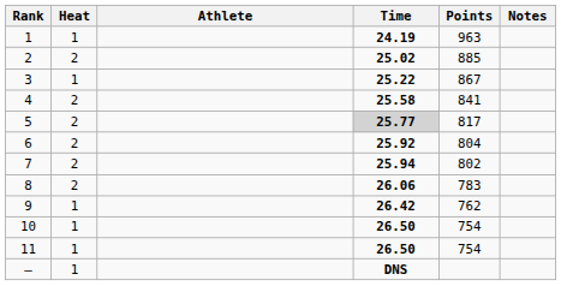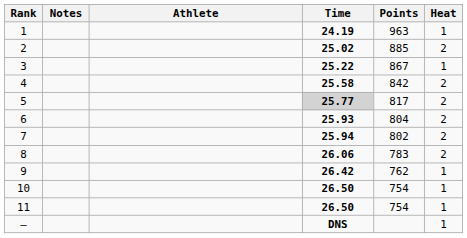 <table class="wikitable" style="text-align:center">
 <tr>
 <th width=40>Rank</th>
-<th width=40>Heat</th>
+<th width=50>Notes</th>
 <th width=250>Athlete</th>
 <th width=80>Time</th>
 <th width=55>Points</th>
-<th width=50>Notes</th>
+<th width=40>Heat</th>
 </tr>
 <tr>
 <td>1</td>
-<td>1</td>
+<td></td>
 <td align="left"></td>
 <td><strong>24.19</strong></td>
 <td>963</td>
-<td></td>
+<td>1</td>
 </tr>
 <tr>
 <td>2</td>
-<td>2</td>
+<td></td>
 <td align="left"></td>
 <td><strong>25.02</strong></td>
 <td>885</td>
-<td></td>
+<td>2</td>
 </tr>
 <tr>
 <td>3</td>
-<td>1</td>
+<td></td>
 <td align="left"></td>
 <td><strong>25.22</strong></td>
 <td>867</td>
-<td></td>
+<td>1</td>
 </tr>
 <tr>
 <td>4</td>
-<td>2</td>
+<td></td>
 <td align="left"></td>
 <td><strong>25.58</strong></td>
-<td>841</td>
-<td></td>
+<td>842</td>
+<td>2</td>
 </tr>
 <tr>
 <td>5</td>
-<td>2</td>
+<td></td>
 <td align="left"></td>
 <td style="background: lightgrey;"><strong>25.77</strong></td>
 <td>817</td>
-<td></td>
+<td>2</td>
 </tr>
 <tr>
 <td>6</td>
+<td></td>
+<td align="left"></td>
+<td><strong>25.93</strong></td>
+<td>804</td>
 <td>2</td>
-<td align="left"></td>
-<td><strong>25.92</strong></td>
-<td>804</td>
-<td></td>
 </tr>
 <tr>
 <td>7</td>
-<td>2</td>
+<td></td>
 <td align="left"></td>
 <td><strong>25.94</strong></td>
 <td>802</td>
-<td></td>
+<td>2</td>
 </tr>
 <tr>
 <td>8</td>
-<td>2</td>
+<td></td>
 <td align="left"></td>
 <td><strong>26.06</strong></td>
 <td>783</td>
-<td></td>
+<td>2</td>
 </tr>
 <tr>
 <td>9</td>
-<td>1</td>
+<td></td>
 <td align="left"></td>
 <td><strong>26.42</strong></td>
 <td>762</td>
-<td></td>
+<td>1</td>
 </tr>
 <tr>
 <td>10</td>
-<td>1</td>
+<td></td>
 <td align="left"></td>
 <td><strong>26.50</strong></td>
 <td>754</td>
-<td></td>
+<td>1</td>
 </tr>
 <tr>
 <td>11</td>
-<td>1</td>
+<td></td>
 <td align="left"></td>
 <td><strong>26.50</strong></td>
 <td>754</td>
-<td></td>
+<td>1</td>
 </tr>
 <tr>
 <td>—</td>
-<td>1</td>
+<td></td>
 <td align="left"></td>
 <td><strong>DNS</strong></td>
 <td></td>
-<td></td>
+<td>1</td>
 </tr>
 </table>
